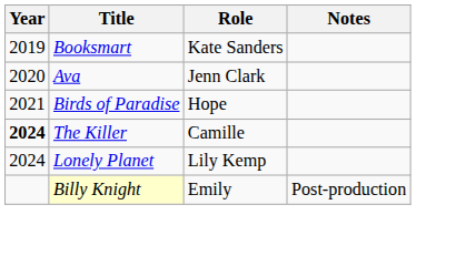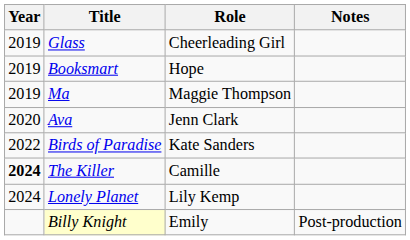 <table class="wikitable sortable">
 <tr>
 <th>Year</th>
 <th>Title</th>
 <th>Role</th>
 <th class="unsortable">Notes</th>
 </tr>
 <tr>
 <td>2019</td>
+<td><em><a href='#'>Glass</a></em></td>
+<td>Cheerleading Girl</td>
+<td></td>
+</tr>
+<tr>
+<td>2019</td>
 <td><em><a href='#'>Booksmart</a></em></td>
-<td>Kate Sanders</td>
+<td>Hope</td>
+<td></td>
+</tr>
+<tr>
+<td>2019</td>
+<td><em><a href='#'>Ma</a></em></td>
+<td>Maggie Thompson</td>
 <td></td>
 </tr>
 <tr>
 <td>2020</td>
 <td><em><a href='#'>Ava</a></em></td>
 <td>Jenn Clark</td>
 <td></td>
 </tr>
 <tr>
-<td>2021</td>
+<td>2022</td>
 <td><em><a href='#'>Birds of Paradise</a></em></td>
-<td>Hope</td>
+<td>Kate Sanders</td>
 <td></td>
 </tr>
 <tr>
 <td><strong>2024</strong></td>
 <td><em><a href='#'>The Killer</a></em></td>
 <td>Camille</td>
 <td></td>
 </tr>
 <tr>
 <td>2024</td>
 <td><em><a href='#'>Lonely Planet</a></em></td>
 <td>Lily Kemp</td>
 <td></td>
 </tr>
 <tr>
 <td></td>
 <td style="background:#FFFFCC;"> <em>Billy Knight</em></td>
 <td>Emily</td>
 <td>Post-production</td>
 </tr>
 </table>
